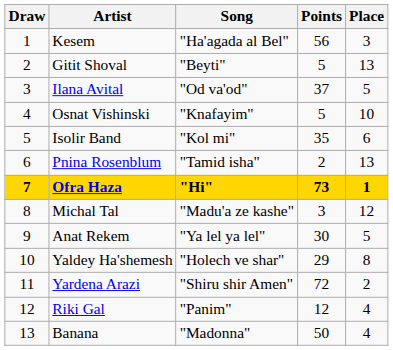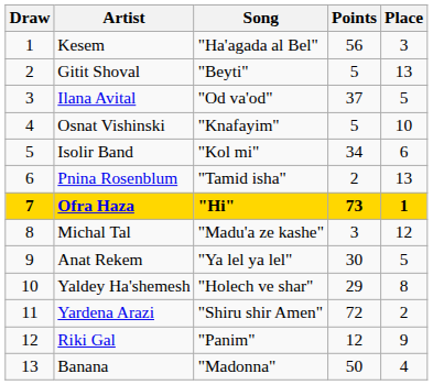 <table class="sortable wikitable" style="margin: 1em auto 1em auto; text-align:center">
 <tr>
 <th>Draw</th>
 <th>Artist</th>
 <th>Song</th>
 <th>Points</th>
 <th>Place</th>
 </tr>
 <tr>
 <td>1</td>
 <td align="left">Kesem</td>
 <td align="left">"Ha'agada al Bel"</td>
 <td>56</td>
 <td>3</td>
 </tr>
 <tr>
 <td>2</td>
 <td align=left>Gitit Shoval</td>
 <td align=left>"Beyti"</td>
 <td>5</td>
 <td>13</td>
 </tr>
 <tr>
 <td>3</td>
 <td align="left"><a href='#'>Ilana Avital</a></td>
 <td align="left">"Od va'od"</td>
 <td>37</td>
 <td>5</td>
 </tr>
 <tr>
 <td>4</td>
 <td align="left">Osnat Vishinski</td>
 <td align="left">"Knafayim"</td>
 <td>5</td>
 <td>10</td>
 </tr>
 <tr>
 <td>5</td>
 <td align="left">Isolir Band</td>
 <td align="left">"Kol mi"</td>
-<td>35</td>
+<td>34</td>
 <td>6</td>
 </tr>
 <tr>
 <td>6</td>
 <td align="left"><a href='#'>Pnina Rosenblum</a></td>
 <td align="left">"Tamid isha"</td>
 <td>2</td>
 <td>13</td>
 </tr>
 <tr style="font-weight:bold; background:gold;">
 <td>7</td>
 <td align="left"><a href='#'>Ofra Haza</a></td>
 <td align="left">"Hi"</td>
 <td>73</td>
 <td>1</td>
 </tr>
 <tr>
 <td>8</td>
 <td align="left">Michal Tal</td>
 <td align="left">"Madu'a ze kashe"</td>
 <td>3</td>
 <td>12</td>
 </tr>
 <tr>
 <td>9</td>
 <td align="left">Anat Rekem</td>
 <td align="left">"Ya lel ya lel"</td>
 <td>30</td>
 <td>5</td>
 </tr>
 <tr>
 <td>10</td>
 <td align="left">Yaldey Ha'shemesh</td>
 <td align="left">"Holech ve shar"</td>
 <td>29</td>
 <td>8</td>
 </tr>
 <tr>
 <td>11</td>
 <td align="left"><a href='#'>Yardena Arazi</a></td>
 <td align="left">"Shiru shir Amen"</td>
 <td>72</td>
 <td>2</td>
 </tr>
 <tr>
 <td>12</td>
 <td align="left"><a href='#'>Riki Gal</a></td>
 <td align="left">"Panim"</td>
 <td>12</td>
-<td>4</td>
+<td>9</td>
 </tr>
 <tr>
 <td>13</td>
 <td align="left">Banana</td>
 <td align="left">"Madonna"</td>
 <td>50</td>
 <td>4</td>
 </tr>
 </table>
